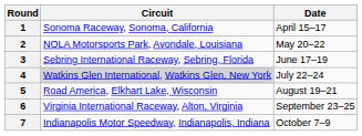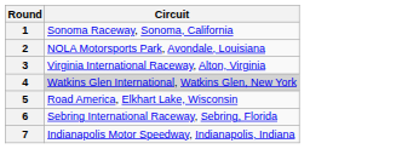 <table class="wikitable" style="font-size:85%;">
 <tr>
 <th>Round</th>
 <th>Circuit</th>
-<th>Date</th>
 </tr>
 <tr>
 <th>1</th>
 <td> <a href='#'>Sonoma Raceway</a>, <a href='#'>Sonoma, California</a></td>
-<td>April 15–17</td>
 </tr>
 <tr>
 <th>2</th>
 <td> <a href='#'>NOLA Motorsports Park</a>, <a href='#'>Avondale, Louisiana</a></td>
-<td>May 20–22</td>
 </tr>
 <tr>
 <th>3</th>
-<td> <a href='#'>Sebring International Raceway</a>, <a href='#'>Sebring, Florida</a></td>
-<td>June 17–19</td>
+<td> <a href='#'>Virginia International Raceway</a>, <a href='#'>Alton, Virginia</a></td>
 </tr>
 <tr>
 <th>4</th>
 <td style="background: lightgrey;"> <a href='#'>Watkins Glen International</a>, <a href='#'>Watkins Glen, New York</a></td>
-<td>July 22–24</td>
 </tr>
 <tr>
 <th>5</th>
 <td> <a href='#'>Road America</a>, <a href='#'>Elkhart Lake, Wisconsin</a></td>
-<td>August 19–21</td>
 </tr>
 <tr>
 <th>6</th>
-<td> <a href='#'>Virginia International Raceway</a>, <a href='#'>Alton, Virginia</a></td>
-<td>September 23–25</td>
+<td> <a href='#'>Sebring International Raceway</a>, <a href='#'>Sebring, Florida</a></td>
 </tr>
 <tr>
 <th>7</th>
 <td> <a href='#'>Indianapolis Motor Speedway</a>, <a href='#'>Indianapolis, Indiana</a></td>
-<td>October 7–9</td>
 </tr>
 </table>
